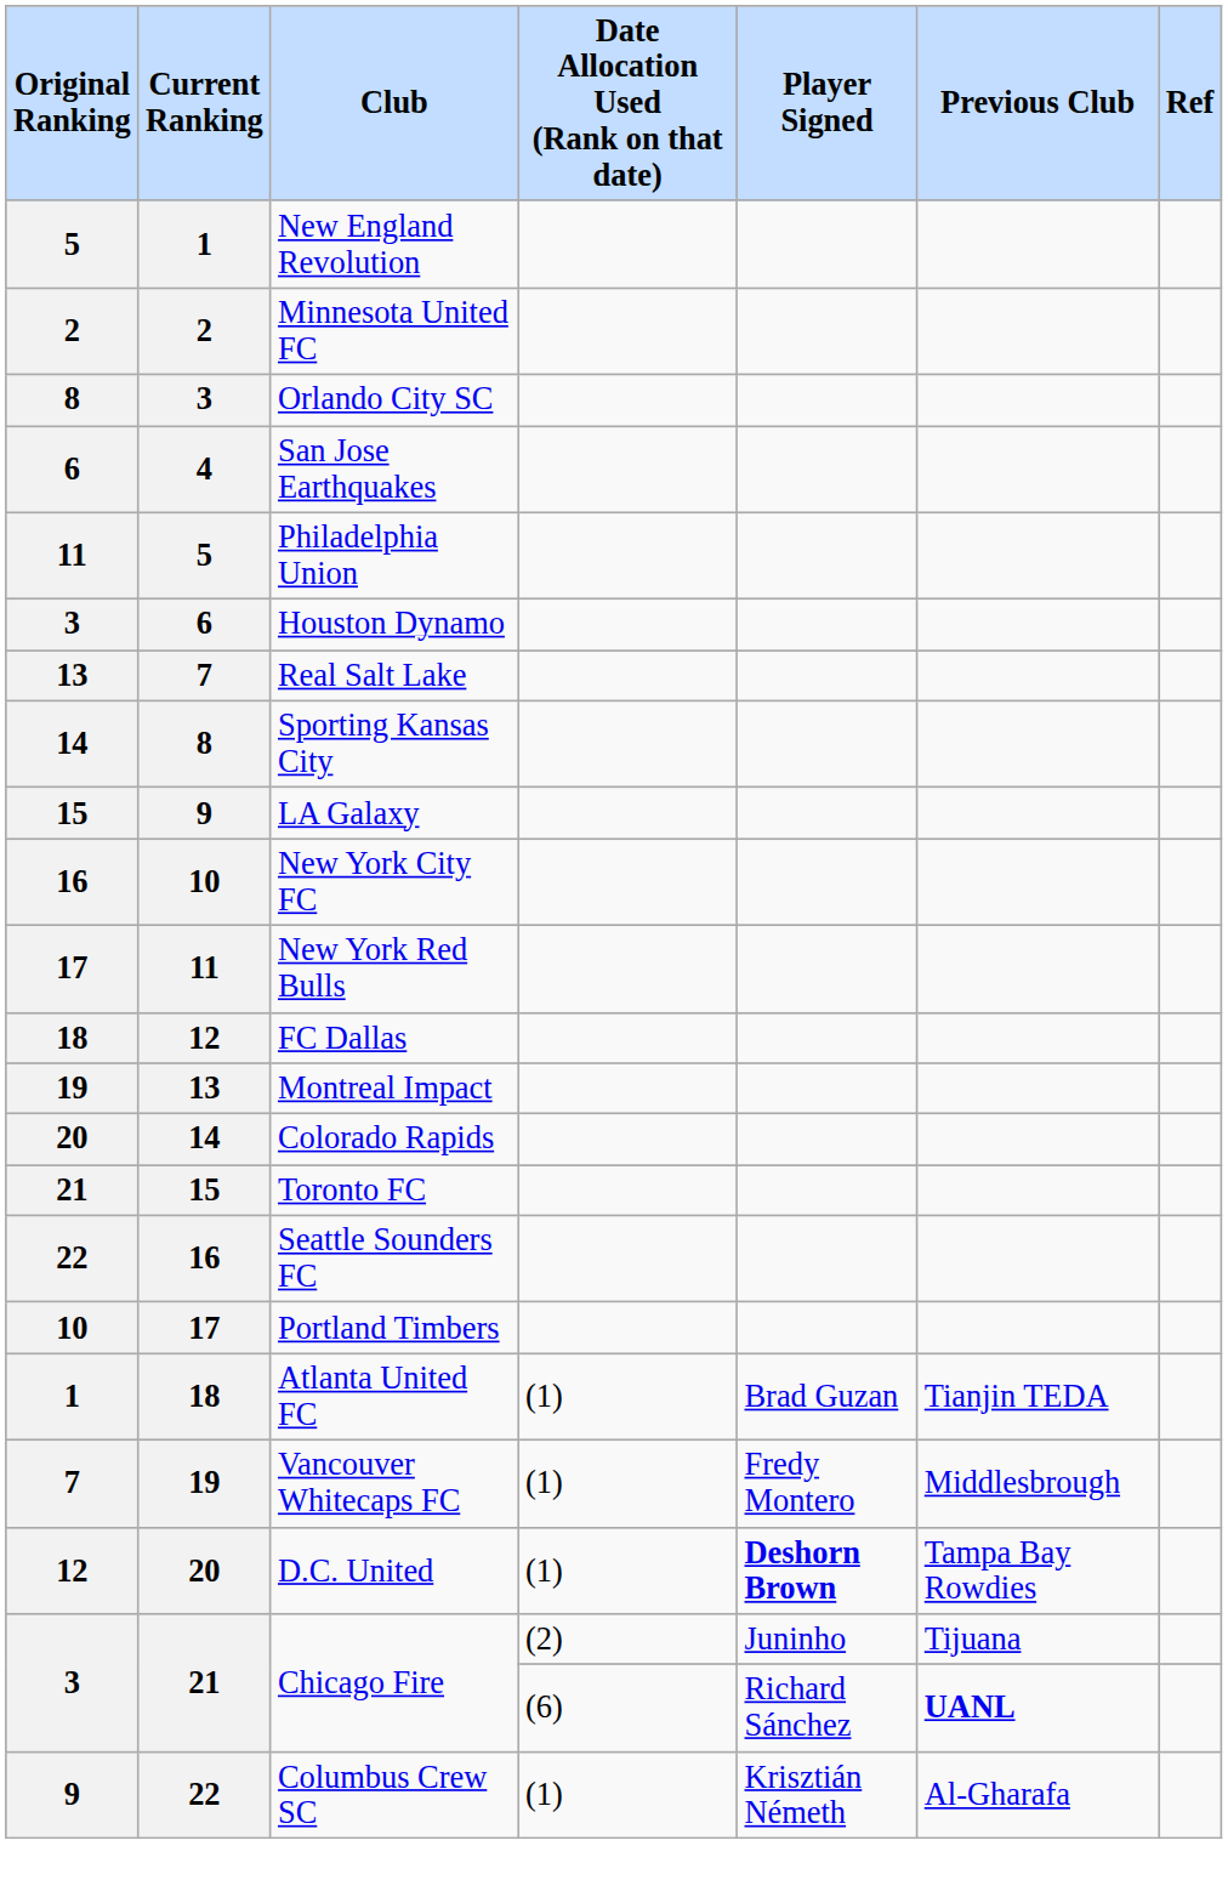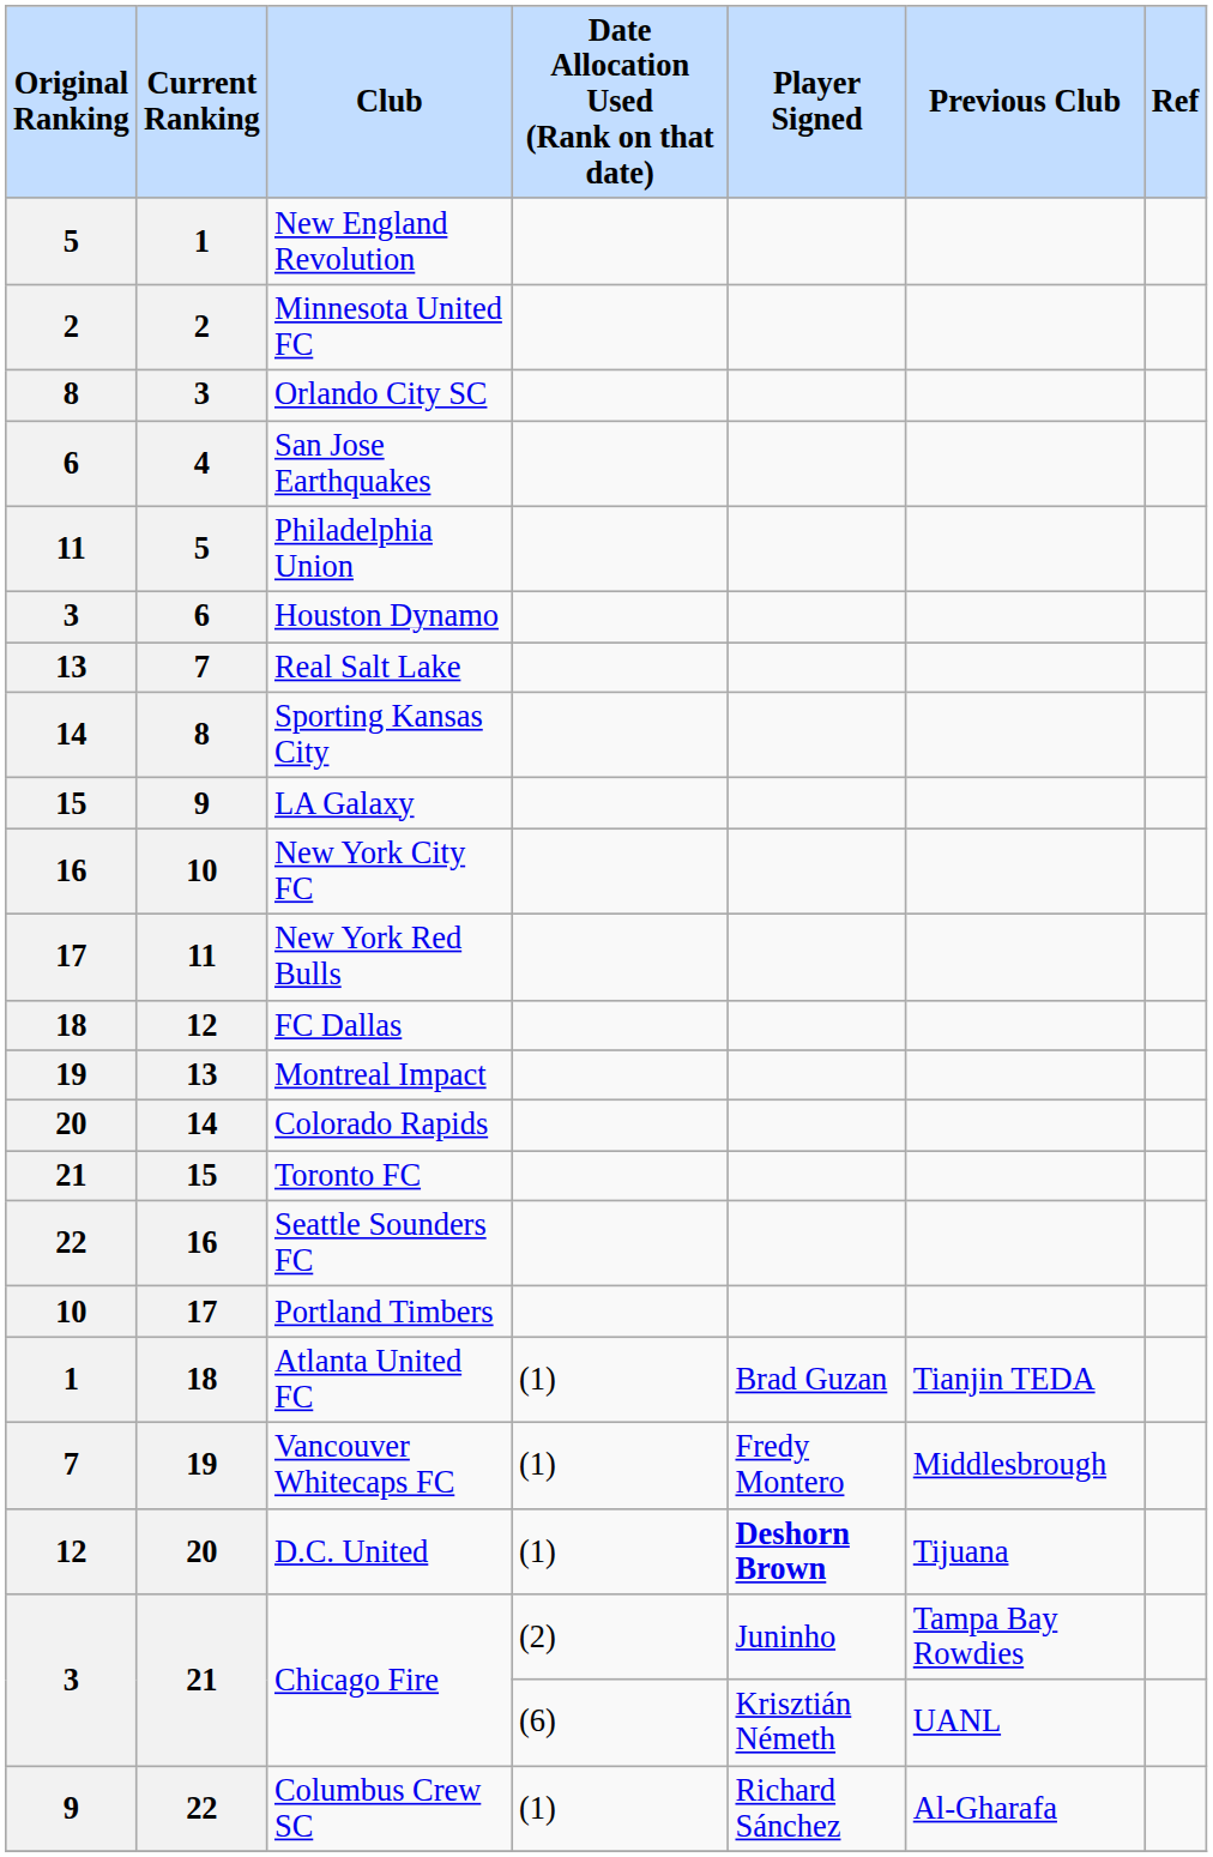 <table class="wikitable sortable" style="text-align:left; font-size:100%;">
 <tr>
 <th style="background:#c2ddff;">Original <br> Ranking</th>
 <th style="background:#c2ddff;">Current <br> Ranking</th>
 <th style="background:#c2ddff;">Club</th>
 <th style="background:#c2ddff;">Date Allocation Used<br> (Rank on that date)</th>
 <th style="background:#c2ddff;">Player Signed</th>
 <th style="background:#c2ddff;">Previous Club</th>
 <th style="background:#c2ddff;">Ref</th>
 </tr>
 <tr>
 <th>5</th>
 <th>1</th>
 <td><a href='#'>New England Revolution</a></td>
 <td></td>
 <td></td>
 <td></td>
 <td></td>
 </tr>
 <tr>
 <th>2</th>
 <th>2</th>
 <td><a href='#'>Minnesota United FC</a></td>
 <td></td>
 <td></td>
 <td></td>
 <td></td>
 </tr>
 <tr>
 <th>8</th>
 <th>3</th>
 <td><a href='#'>Orlando City SC</a></td>
 <td></td>
 <td></td>
 <td></td>
 <td></td>
 </tr>
 <tr>
 <th>6</th>
 <th>4</th>
 <td><a href='#'>San Jose Earthquakes</a></td>
 <td></td>
 <td></td>
 <td></td>
 <td></td>
 </tr>
 <tr>
 <th>11</th>
 <th>5</th>
 <td><a href='#'>Philadelphia Union</a></td>
 <td></td>
 <td></td>
 <td></td>
 <td></td>
 </tr>
 <tr>
 <th>3</th>
 <th>6</th>
 <td><a href='#'>Houston Dynamo</a></td>
 <td></td>
 <td></td>
 <td></td>
 <td></td>
 </tr>
 <tr>
 <th>13</th>
 <th>7</th>
 <td><a href='#'>Real Salt Lake</a></td>
 <td></td>
 <td></td>
 <td></td>
 <td></td>
 </tr>
 <tr>
 <th>14</th>
 <th>8</th>
 <td><a href='#'>Sporting Kansas City</a></td>
 <td></td>
 <td></td>
 <td></td>
 <td></td>
 </tr>
 <tr>
 <th>15</th>
 <th>9</th>
 <td><a href='#'>LA Galaxy</a></td>
 <td></td>
 <td></td>
 <td></td>
 <td></td>
 </tr>
 <tr>
 <th>16</th>
 <th>10</th>
 <td><a href='#'>New York City FC</a></td>
 <td></td>
 <td></td>
 <td></td>
 <td></td>
 </tr>
 <tr>
 <th>17</th>
 <th>11</th>
 <td><a href='#'>New York Red Bulls</a></td>
 <td></td>
 <td></td>
 <td></td>
 <td></td>
 </tr>
 <tr>
 <th>18</th>
 <th>12</th>
 <td><a href='#'>FC Dallas</a></td>
 <td></td>
 <td></td>
 <td></td>
 <td></td>
 </tr>
 <tr>
 <th>19</th>
 <th>13</th>
 <td><a href='#'>Montreal Impact</a></td>
 <td></td>
 <td></td>
 <td></td>
 <td></td>
 </tr>
 <tr>
 <th>20</th>
 <th>14</th>
 <td><a href='#'>Colorado Rapids</a></td>
 <td></td>
 <td></td>
 <td></td>
 <td></td>
 </tr>
 <tr>
 <th>21</th>
 <th>15</th>
 <td><a href='#'>Toronto FC</a></td>
 <td></td>
 <td></td>
 <td></td>
 <td></td>
 </tr>
 <tr>
 <th>22</th>
 <th>16</th>
 <td><a href='#'>Seattle Sounders FC</a></td>
 <td></td>
 <td></td>
 <td></td>
 <td></td>
 </tr>
 <tr>
 <th>10</th>
 <th>17</th>
 <td><a href='#'>Portland Timbers</a></td>
 <td></td>
 <td></td>
 <td></td>
 <td></td>
 </tr>
 <tr>
 <th>1</th>
 <th>18</th>
 <td><a href='#'>Atlanta United FC</a></td>
 <td> (1)</td>
 <td> <a href='#'>Brad Guzan</a></td>
 <td> <a href='#'>Tianjin TEDA</a></td>
 <td></td>
 </tr>
 <tr>
 <th>7</th>
 <th>19</th>
 <td><a href='#'>Vancouver Whitecaps FC</a></td>
 <td> (1)</td>
 <td> <a href='#'>Fredy Montero</a> </td>
 <td> <a href='#'>Middlesbrough</a></td>
 <td></td>
 </tr>
 <tr>
 <th>12</th>
 <th>20</th>
 <td><a href='#'>D.C. United</a></td>
 <td> (1)</td>
 <td><strong> <a href='#'>Deshorn Brown</a></strong></td>
-<td> <a href='#'>Tampa Bay Rowdies</a></td>
+<td> <a href='#'>Tijuana</a></td>
 <td></td>
 </tr>
 <tr>
 <th rowspan=2>3</th>
 <th rowspan=2>21</th>
 <td rowspan=2><a href='#'>Chicago Fire</a></td>
 <td> (2)</td>
 <td> <a href='#'>Juninho</a> </td>
-<td> <a href='#'>Tijuana</a></td>
+<td> <a href='#'>Tampa Bay Rowdies</a></td>
 <td></td>
 </tr>
 <tr>
 <td> (6)</td>
-<td> <a href='#'>Richard Sánchez</a></td>
-<td><strong> <a href='#'>UANL</a></strong></td>
+<td> <a href='#'>Krisztián Németh</a></td>
+<td> <a href='#'>UANL</a></td>
 <td></td>
 </tr>
 <tr>
 <th>9</th>
 <th>22</th>
 <td><a href='#'>Columbus Crew SC</a></td>
 <td> (1)</td>
-<td> <a href='#'>Krisztián Németh</a></td>
+<td> <a href='#'>Richard Sánchez</a></td>
 <td> <a href='#'>Al-Gharafa</a></td>
 <td></td>
 </tr>
 <tr>
 </tr>
 </table>
